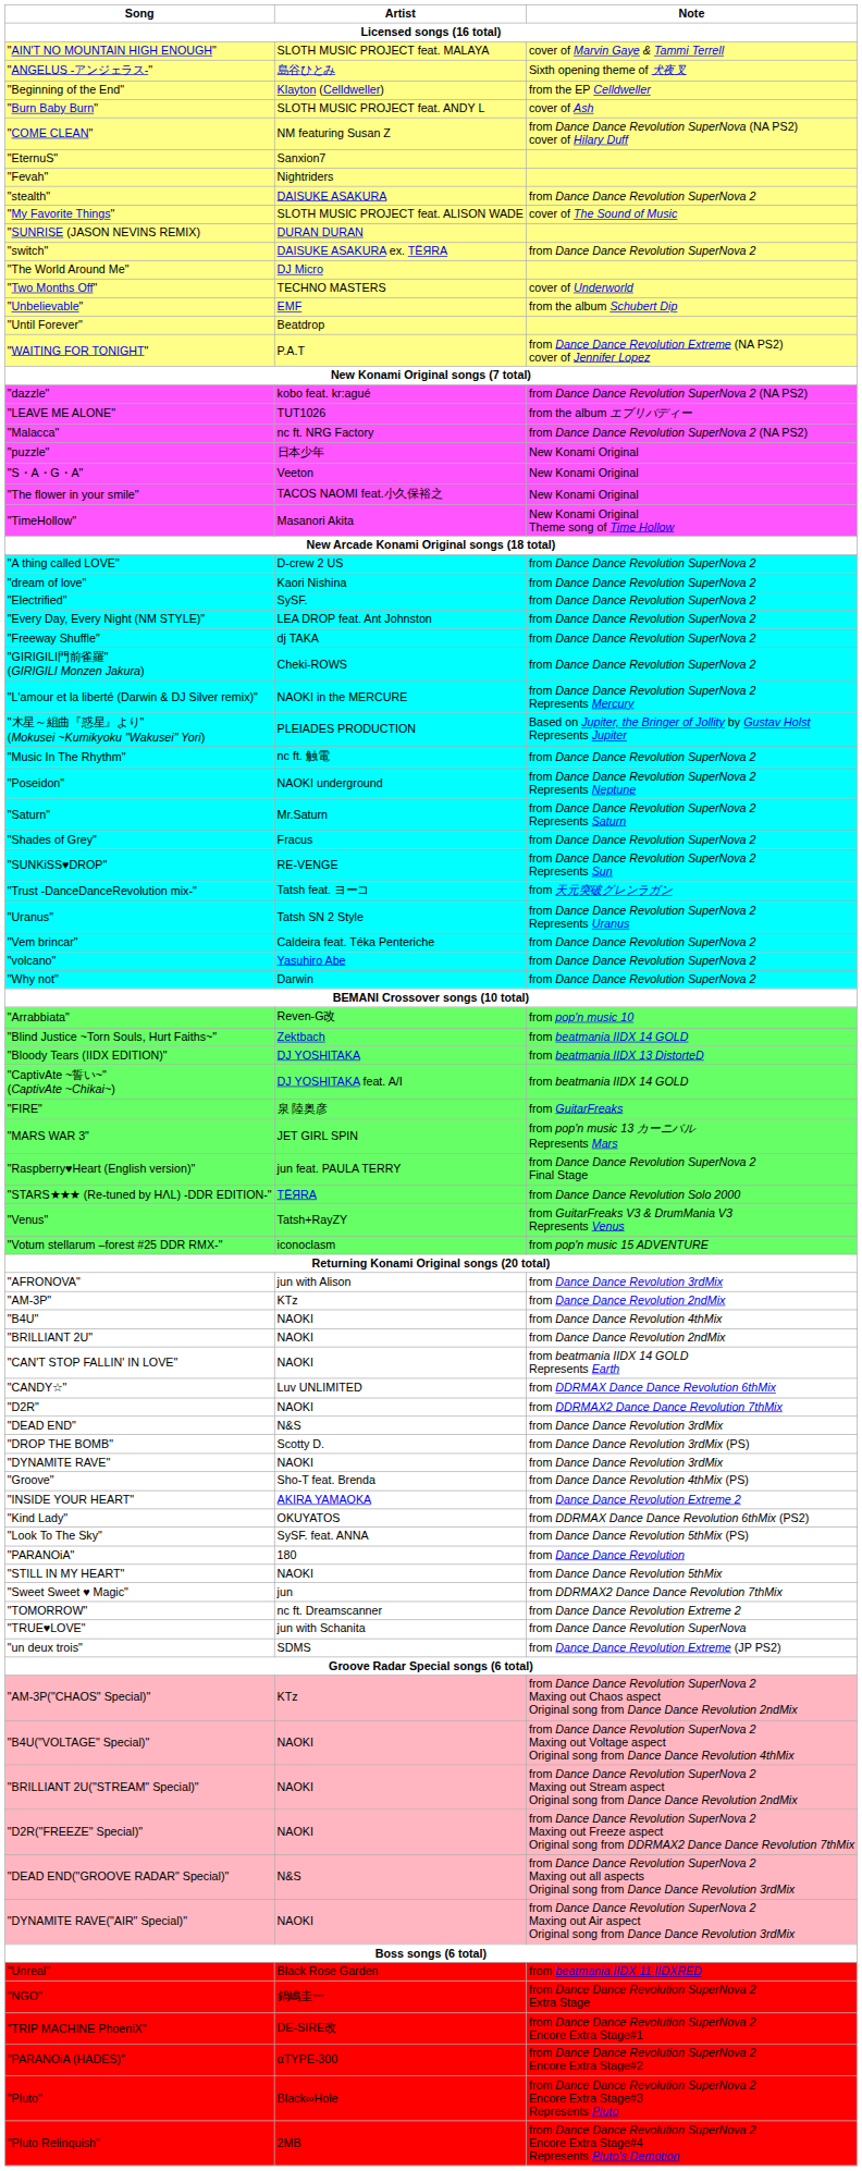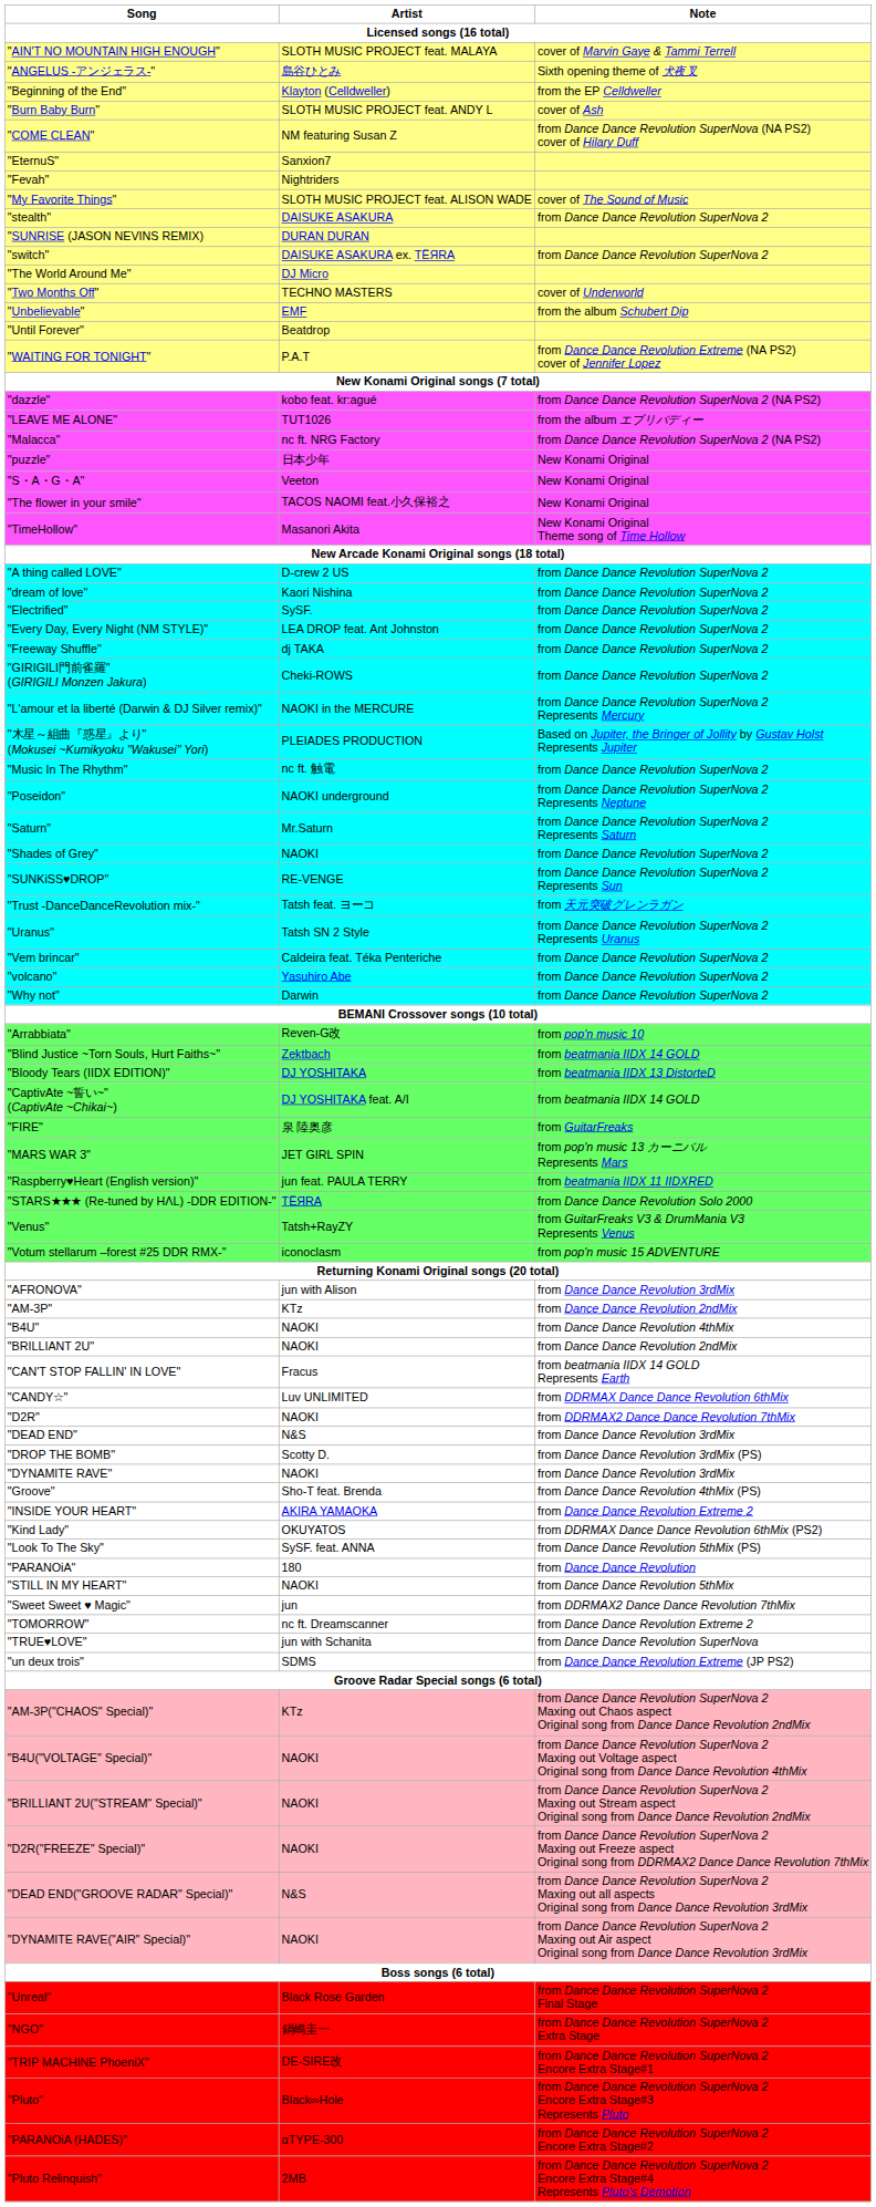 <table class="wikitable sortable">
 <tr>
 <th style="background:#fff;">Song</th>
 <th style="background:#fff;">Artist</th>
 <th style="background:#fff;">Note</th>
 </tr>
 <tr>
 <th colspan="3" style="background:#ffffff;">Licensed songs (16 total)</th>
 </tr>
 <tr style="background:#ffff88;">
 <td>"<a href='#'>AIN'T NO MOUNTAIN HIGH ENOUGH</a>"</td>
 <td>SLOTH MUSIC PROJECT feat. MALAYA</td>
 <td>cover of <em><a href='#'>Marvin Gaye</a> & <a href='#'>Tammi Terrell</a></em></td>
 </tr>
 <tr style="background:#ffff88;">
 <td>"<a href='#'>ANGELUS -アンジェラス-</a>"</td>
 <td><a href='#'>島谷ひとみ</a></td>
 <td>Sixth opening theme of <em><a href='#'>犬夜叉</a></em></td>
 </tr>
 <tr style="background:#ffff88;">
 <td>"Beginning of the End"</td>
 <td><a href='#'>Klayton</a> (<a href='#'>Celldweller</a>)</td>
 <td>from the EP <em><a href='#'>Celldweller</a></em></td>
 </tr>
 <tr style="background:#ffff88;">
 <td>"<a href='#'>Burn Baby Burn</a>"</td>
 <td>SLOTH MUSIC PROJECT feat. ANDY L</td>
 <td>cover of <em><a href='#'>Ash</a></em></td>
 </tr>
 <tr style="background:#ffff88;">
 <td>"<a href='#'>COME CLEAN</a>"</td>
 <td>NM featuring Susan Z</td>
 <td>from <em>Dance Dance Revolution SuperNova</em> (NA PS2)<br>cover of <em><a href='#'>Hilary Duff</a></em></td>
 </tr>
 <tr style="background:#ffff88;">
 <td>"EternuS"</td>
 <td>Sanxion7</td>
 <td></td>
 </tr>
 <tr style="background:#ffff88;">
 <td>"Fevah"</td>
 <td>Nightriders</td>
 <td></td>
 </tr>
 <tr style="background:#ffff88;">
+<td>"<a href='#'>My Favorite Things</a>"</td>
+<td>SLOTH MUSIC PROJECT feat. ALISON WADE</td>
+<td>cover of <em><a href='#'>The Sound of Music</a></em></td>
+</tr>
+<tr style="background:#ffff88;">
 <td>"stealth"</td>
 <td><a href='#'>DAISUKE ASAKURA</a></td>
 <td>from <em>Dance Dance Revolution SuperNova 2</em></td>
-</tr>
-<tr style="background:#ffff88;">
-<td>"<a href='#'>My Favorite Things</a>"</td>
-<td>SLOTH MUSIC PROJECT feat. ALISON WADE</td>
-<td>cover of <em><a href='#'>The Sound of Music</a></em></td>
 </tr>
 <tr style="background:#ffff88;">
 <td>"<a href='#'>SUNRISE</a> (JASON NEVINS REMIX)</td>
 <td><a href='#'>DURAN DURAN</a></td>
 <td></td>
 </tr>
 <tr style="background:#ffff88;">
 <td>"switch"</td>
 <td><a href='#'>DAISUKE ASAKURA</a> ex. <a href='#'>TЁЯRA</a></td>
 <td>from <em>Dance Dance Revolution SuperNova 2</em></td>
 </tr>
 <tr style="background:#ffff88;">
 <td>"The World Around Me"</td>
 <td><a href='#'>DJ Micro</a></td>
 <td></td>
 </tr>
 <tr style="background:#ffff88;">
 <td>"<a href='#'>Two Months Off</a>"</td>
 <td>TECHNO MASTERS</td>
 <td>cover of <em><a href='#'>Underworld</a></em></td>
 </tr>
 <tr style="background:#ffff88;">
 <td>"<a href='#'>Unbelievable</a>"</td>
 <td><a href='#'>EMF</a></td>
 <td>from the album <em><a href='#'>Schubert Dip</a></em></td>
 </tr>
 <tr style="background:#ffff88;">
 <td>"Until Forever"</td>
 <td>Beatdrop</td>
 <td></td>
 </tr>
 <tr style="background:#ffff88;">
 <td>"<a href='#'>WAITING FOR TONIGHT</a>"</td>
 <td>P.A.T</td>
 <td>from <em><a href='#'>Dance Dance Revolution Extreme</a></em> (NA PS2)<br>cover of <em><a href='#'>Jennifer Lopez</a></em></td>
 </tr>
 <tr>
 <th colspan="3" style="background:#ffffff;">New Konami Original songs (7 total)</th>
 </tr>
 <tr style="background:#ff55ff;">
 <td>"dazzle" </td>
 <td>kobo feat. kr:agué</td>
 <td>from <em>Dance Dance Revolution SuperNova 2</em> (NA PS2)</td>
 </tr>
 <tr style="background:#ff55ff;">
 <td>"LEAVE ME ALONE" </td>
 <td>TUT1026</td>
 <td>from the album <em>エブリバディー</em></td>
 </tr>
 <tr style="background:#ff55ff;">
 <td>"Malacca" </td>
 <td>nc ft. NRG Factory</td>
 <td>from <em>Dance Dance Revolution SuperNova 2</em> (NA PS2)</td>
 </tr>
 <tr style="background:#ff55ff;">
 <td>"puzzle" </td>
 <td>日本少年</td>
 <td>New Konami Original</td>
 </tr>
 <tr style="background:#ff55ff;">
 <td>"S・A・G・A" </td>
 <td>Veeton</td>
 <td>New Konami Original</td>
 </tr>
 <tr style="background:#ff55ff;">
 <td>"The flower in your smile" </td>
 <td>TACOS NAOMI feat.小久保裕之</td>
 <td>New Konami Original</td>
 </tr>
 <tr style="background:#ff55ff;">
 <td>"TimeHollow" </td>
 <td>Masanori Akita</td>
 <td>New Konami Original<br>Theme song of <em><a href='#'>Time Hollow</a></em></td>
 </tr>
 <tr>
 <th colspan="3" style="background:#ffffff;">New Arcade Konami Original songs (18 total)</th>
 </tr>
 <tr style="background:#00FFFF;">
 <td>"A thing called LOVE" </td>
 <td>D-crew 2 US</td>
 <td>from <em>Dance Dance Revolution SuperNova 2</em></td>
 </tr>
 <tr style="background:#00FFFF;">
 <td>"dream of love"</td>
 <td>Kaori Nishina</td>
 <td>from <em>Dance Dance Revolution SuperNova 2</em></td>
 </tr>
 <tr style="background:#00FFFF;">
 <td>"Electrified"</td>
 <td>SySF.</td>
 <td>from <em>Dance Dance Revolution SuperNova 2</em></td>
 </tr>
 <tr style="background:#00FFFF;">
 <td>"Every Day, Every Night (NM STYLE)"</td>
 <td>LEA DROP feat. Ant Johnston</td>
 <td>from <em>Dance Dance Revolution SuperNova 2</em></td>
 </tr>
 <tr style="background:#00FFFF;">
 <td>"Freeway Shuffle" </td>
 <td>dj TAKA</td>
 <td>from <em>Dance Dance Revolution SuperNova 2</em></td>
 </tr>
 <tr style="background:#00FFFF;">
 <td>"GIRIGILI門前雀羅"<br>(<em>GIRIGILI Monzen Jakura</em>)</td>
 <td>Cheki-ROWS</td>
 <td>from <em>Dance Dance Revolution SuperNova 2</em></td>
 </tr>
 <tr style="background:#00FFFF;">
 <td>"L'amour et la liberté (Darwin & DJ Silver remix)" </td>
 <td>NAOKI in the MERCURE</td>
 <td>from <em>Dance Dance Revolution SuperNova 2</em><br>Represents <em><a href='#'>Mercury</a></em></td>
 </tr>
 <tr style="background:#00FFFF;">
 <td>"木星～組曲『惑星』より"<br>(<em>Mokusei ~Kumikyoku "Wakusei" Yori</em>) </td>
 <td>PLEIADES PRODUCTION</td>
 <td>Based on <em><a href='#'>Jupiter, the Bringer of Jollity</a></em> by <em><a href='#'>Gustav Holst</a></em><br>Represents <em><a href='#'>Jupiter</a></em></td>
 </tr>
 <tr style="background:#00FFFF;">
 <td>"Music In The Rhythm" </td>
 <td>nc ft. 触電</td>
 <td>from <em>Dance Dance Revolution SuperNova 2</em></td>
 </tr>
 <tr style="background:#00FFFF;">
 <td>"Poseidon" </td>
 <td>NAOKI underground</td>
 <td>from <em>Dance Dance Revolution SuperNova 2</em><br>Represents <em><a href='#'>Neptune</a></em></td>
 </tr>
 <tr style="background:#00FFFF;">
 <td>"Saturn" </td>
 <td>Mr.Saturn</td>
 <td>from <em>Dance Dance Revolution SuperNova 2</em><br>Represents <em><a href='#'>Saturn</a></em></td>
 </tr>
 <tr style="background:#00FFFF;">
 <td>"Shades of Grey"</td>
-<td>Fracus</td>
+<td>NAOKI</td>
 <td>from <em>Dance Dance Revolution SuperNova 2</em></td>
 </tr>
 <tr style="background:#00FFFF;">
 <td>"SUNKiSS♥DROP" </td>
 <td>RE-VENGE</td>
 <td>from <em>Dance Dance Revolution SuperNova 2</em><br>Represents <em><a href='#'>Sun</a></em></td>
 </tr>
 <tr style="background:#00FFFF;">
 <td>"Trust -DanceDanceRevolution mix-" </td>
 <td>Tatsh feat. ヨーコ</td>
 <td>from <em><a href='#'>天元突破グレンラガン</a></em></td>
 </tr>
 <tr style="background:#00FFFF;">
 <td>"Uranus" </td>
 <td>Tatsh SN 2 Style</td>
 <td>from <em>Dance Dance Revolution SuperNova 2</em><br>Represents <em><a href='#'>Uranus</a></em></td>
 </tr>
 <tr style="background:#00FFFF;">
 <td>"Vem brincar" </td>
 <td>Caldeira feat. Téka Penteriche</td>
 <td>from <em>Dance Dance Revolution SuperNova 2</em></td>
 </tr>
 <tr style="background:#00FFFF;">
 <td>"volcano"</td>
 <td><a href='#'>Yasuhiro Abe</a></td>
 <td>from <em>Dance Dance Revolution SuperNova 2</em></td>
 </tr>
 <tr style="background:#00FFFF;">
 <td>"Why not"</td>
 <td>Darwin</td>
 <td>from <em>Dance Dance Revolution SuperNova 2</em></td>
 </tr>
 <tr>
 <th colspan="3" style="background:#ffffff;">BEMANI Crossover songs (10 total)</th>
 </tr>
 <tr style="background:#66ff66;">
 <td>"Arrabbiata" </td>
 <td>Reven-G改</td>
 <td>from <em><a href='#'>pop'n music 10</a></em></td>
 </tr>
 <tr style="background:#66ff66;">
 <td>"Blind Justice ~Torn Souls, Hurt Faiths~" </td>
 <td><a href='#'>Zektbach</a></td>
 <td>from <em><a href='#'>beatmania IIDX 14 GOLD</a></em></td>
 </tr>
 <tr style="background:#66ff66;">
 <td>"Bloody Tears (IIDX EDITION)"  </td>
 <td><a href='#'>DJ YOSHITAKA</a></td>
 <td>from <em><a href='#'>beatmania IIDX 13 DistorteD</a></em></td>
 </tr>
 <tr style="background:#66ff66;">
 <td>"CaptivAte ~誓い~"<br>(<em>CaptivAte ~Chikai~</em>) </td>
 <td><a href='#'>DJ YOSHITAKA</a> feat. A/I</td>
 <td>from <em>beatmania IIDX 14 GOLD</em></td>
 </tr>
 <tr style="background:#66ff66;">
 <td>"FIRE" </td>
 <td>泉 陸奥彦</td>
 <td>from <em><a href='#'>GuitarFreaks</a></em></td>
 </tr>
 <tr style="background:#66ff66;">
 <td>"MARS WAR 3" </td>
 <td>JET GIRL SPIN</td>
 <td>from <em>pop'n music 13 カーニバル</em><br>Represents <em><a href='#'>Mars</a></em></td>
 </tr>
 <tr style="background:#66ff66;">
 <td>"Raspberry♥Heart (English version)" </td>
 <td>jun feat. PAULA TERRY</td>
-<td>from <em>Dance Dance Revolution SuperNova 2</em><br>Final Stage</td>
+<td>from <em><a href='#'>beatmania IIDX 11 IIDXRED</a></em></td>
 </tr>
 <tr style="background:#66ff66;">
 <td>"STARS★★★ (Re-tuned by HΛL) -DDR EDITION-"  </td>
 <td><a href='#'>TËЯRA</a></td>
 <td>from <em>Dance Dance Revolution Solo 2000</em></td>
 </tr>
 <tr style="background:#66ff66;">
 <td>"Venus"  </td>
 <td>Tatsh+RayZY</td>
 <td>from <em>GuitarFreaks V3 & DrumMania V3</em><br>Represents <em><a href='#'>Venus</a></em></td>
 </tr>
 <tr style="background:#66ff66;">
 <td>"Votum stellarum –forest #25 DDR RMX-" </td>
 <td>iconoclasm</td>
 <td>from <em>pop'n music 15 ADVENTURE</em></td>
 </tr>
 <tr>
 <th colspan="3" style="background:#ffffff;">Returning Konami Original songs (20 total)</th>
 </tr>
 <tr style="background:#ffffff;">
 <td>"AFRONOVA"</td>
 <td>jun with Alison</td>
 <td>from <em><a href='#'>Dance Dance Revolution 3rdMix</a></em></td>
 </tr>
 <tr style="background:#ffffff;">
 <td>"AM-3P" </td>
 <td>KTz</td>
 <td>from <em><a href='#'>Dance Dance Revolution 2ndMix</a></em></td>
 </tr>
 <tr style="background:#ffffff;">
 <td>"B4U" </td>
 <td>NAOKI</td>
 <td>from <em>Dance Dance Revolution 4thMix</em></td>
 </tr>
 <tr style="background:#ffffff;">
 <td>"BRILLIANT 2U"  </td>
 <td>NAOKI</td>
 <td>from <em>Dance Dance Revolution 2ndMix</em></td>
 </tr>
 <tr style="background:#ffffff;">
 <td>"CAN'T STOP FALLIN' IN LOVE"</td>
-<td>NAOKI</td>
+<td>Fracus</td>
 <td>from <em>beatmania IIDX 14 GOLD</em><br>Represents <em><a href='#'>Earth</a></em></td>
 </tr>
 <tr style="background:#ffffff;">
 <td>"CANDY☆"</td>
 <td>Luv UNLIMITED</td>
 <td>from <em><a href='#'>DDRMAX Dance Dance Revolution 6thMix</a></em></td>
 </tr>
 <tr style="background:#ffffff;">
 <td>"D2R" </td>
 <td>NAOKI</td>
 <td>from <em><a href='#'>DDRMAX2 Dance Dance Revolution 7thMix</a></em></td>
 </tr>
 <tr style="background:#ffffff;">
 <td>"DEAD END" </td>
 <td>N&S</td>
 <td>from <em>Dance Dance Revolution 3rdMix</em></td>
 </tr>
 <tr style="background:#ffffff;">
 <td>"DROP THE BOMB"</td>
 <td>Scotty D.</td>
 <td>from <em>Dance Dance Revolution 3rdMix</em> (PS)</td>
 </tr>
 <tr style="background:#ffffff;">
 <td>"DYNAMITE RAVE"  </td>
 <td>NAOKI</td>
 <td>from <em>Dance Dance Revolution 3rdMix</em></td>
 </tr>
 <tr style="background:#ffffff;">
 <td>"Groove"</td>
 <td>Sho-T feat. Brenda</td>
 <td>from <em>Dance Dance Revolution 4thMix</em> (PS)</td>
 </tr>
 <tr style="background:#ffffff;">
 <td>"INSIDE YOUR HEART"  </td>
 <td><a href='#'>AKIRA YAMAOKA</a></td>
 <td>from <em><a href='#'>Dance Dance Revolution Extreme 2</a></em></td>
 </tr>
 <tr style="background:#ffffff;">
 <td>"Kind Lady"</td>
 <td>OKUYATOS</td>
 <td>from <em>DDRMAX Dance Dance Revolution 6thMix</em> (PS2)</td>
 </tr>
 <tr style="background:#ffffff;">
 <td>"Look To The Sky"</td>
 <td>SySF. feat. ANNA</td>
 <td>from <em>Dance Dance Revolution 5thMix</em> (PS)</td>
 </tr>
 <tr style="background:#ffffff;">
 <td>"PARANOiA"  </td>
 <td>180</td>
 <td>from <em><a href='#'>Dance Dance Revolution</a></em></td>
 </tr>
 <tr style="background:#ffffff;">
 <td>"STILL IN MY HEART"</td>
 <td>NAOKI</td>
 <td>from <em>Dance Dance Revolution 5thMix</em></td>
 </tr>
 <tr style="background:#ffffff;">
 <td>"Sweet Sweet ♥ Magic"  </td>
 <td>jun</td>
 <td>from <em>DDRMAX2 Dance Dance Revolution 7thMix</em></td>
 </tr>
 <tr style="background:#ffffff;">
 <td>"TOMORROW"  </td>
 <td>nc ft. Dreamscanner</td>
 <td>from <em>Dance Dance Revolution Extreme 2</em></td>
 </tr>
 <tr style="background:#ffffff;">
 <td>"TRUE♥LOVE"</td>
 <td>jun with Schanita</td>
 <td>from <em>Dance Dance Revolution SuperNova</em></td>
 </tr>
 <tr style="background:#ffffff;">
 <td>"un deux trois"  </td>
 <td>SDMS</td>
 <td>from <em><a href='#'>Dance Dance Revolution Extreme</a></em> (JP PS2)</td>
 </tr>
 <tr>
 <th colspan="3" style="background:#ffffff;">Groove Radar Special songs (6 total)</th>
 </tr>
 <tr style="background:#FFB6C1;">
 <td>"AM-3P("CHAOS" Special)" </td>
 <td>KTz</td>
 <td>from <em>Dance Dance Revolution SuperNova 2</em><br>Maxing out Chaos aspect<br>Original song from <em>Dance Dance Revolution 2ndMix</em></td>
 </tr>
 <tr style="background:#FFB6C1;">
 <td>"B4U("VOLTAGE" Special)" </td>
 <td>NAOKI</td>
 <td>from <em>Dance Dance Revolution SuperNova 2</em><br>Maxing out Voltage aspect<br>Original song from <em>Dance Dance Revolution 4thMix</em></td>
 </tr>
 <tr style="background:#FFB6C1;">
 <td>"BRILLIANT 2U("STREAM" Special)" </td>
 <td>NAOKI</td>
 <td>from <em>Dance Dance Revolution SuperNova 2</em><br>Maxing out Stream aspect<br>Original song from <em>Dance Dance Revolution 2ndMix</em></td>
 </tr>
 <tr style="background:#FFB6C1;">
 <td>"D2R("FREEZE" Special)" </td>
 <td>NAOKI</td>
 <td>from <em>Dance Dance Revolution SuperNova 2</em><br>Maxing out Freeze aspect<br>Original song from <em>DDRMAX2 Dance Dance Revolution 7thMix</em></td>
 </tr>
 <tr style="background:#FFB6C1;">
 <td>"DEAD END("GROOVE RADAR" Special)" </td>
 <td>N&S</td>
 <td>from <em>Dance Dance Revolution SuperNova 2</em><br>Maxing out all aspects<br>Original song from <em>Dance Dance Revolution 3rdMix</em></td>
 </tr>
 <tr style="background:#FFB6C1;">
 <td>"DYNAMITE RAVE("AIR" Special)" </td>
 <td>NAOKI</td>
 <td>from <em>Dance Dance Revolution SuperNova 2</em><br>Maxing out Air aspect<br>Original song from <em>Dance Dance Revolution 3rdMix</em></td>
 </tr>
 <tr>
 <th colspan="3" style="background:#ffffff;">Boss songs (6 total)</th>
 </tr>
 <tr style="background:#FF0000;">
 <td>"Unreal"  </td>
 <td>Black Rose Garden</td>
-<td>from <em><a href='#'>beatmania IIDX 11 IIDXRED</a></em></td>
+<td>from <em>Dance Dance Revolution SuperNova 2</em><br>Final Stage</td>
 </tr>
 <tr style="background:#FF0000;">
 <td>"NGO" </td>
 <td>鍋嶋圭一</td>
 <td>from <em>Dance Dance Revolution SuperNova 2</em><br>Extra Stage</td>
 </tr>
 <tr style="background:#FF0000;">
 <td>"TRIP MACHINE PhoeniX"  </td>
 <td>DE-SIRE改</td>
 <td>from <em>Dance Dance Revolution SuperNova 2</em><br>Encore Extra Stage#1</td>
 </tr>
 <tr style="background:#FF0000;">
+<td>"Pluto" </td>
+<td>Black∞Hole</td>
+<td>from <em>Dance Dance Revolution SuperNova 2</em><br>Encore Extra Stage#3<br>Represents <em><a href='#'>Pluto</a></em></td>
+</tr>
+<tr style="background:#FF0000;">
 <td>"PARANOiA (HADES)"  </td>
 <td>αTYPE-300</td>
 <td>from <em>Dance Dance Revolution SuperNova 2</em><br>Encore Extra Stage#2</td>
-</tr>
-<tr style="background:#FF0000;">
-<td>"Pluto" </td>
-<td>Black∞Hole</td>
-<td>from <em>Dance Dance Revolution SuperNova 2</em><br>Encore Extra Stage#3<br>Represents <em><a href='#'>Pluto</a></em></td>
 </tr>
 <tr style="background:#FF0000;">
 <td>"Pluto Relinquish" </td>
 <td>2MB</td>
 <td>from <em>Dance Dance Revolution SuperNova 2</em><br>Encore Extra Stage#4<br>Represents <em><a href='#'>Pluto's Demotion</a></em></td>
 </tr>
 </table>
